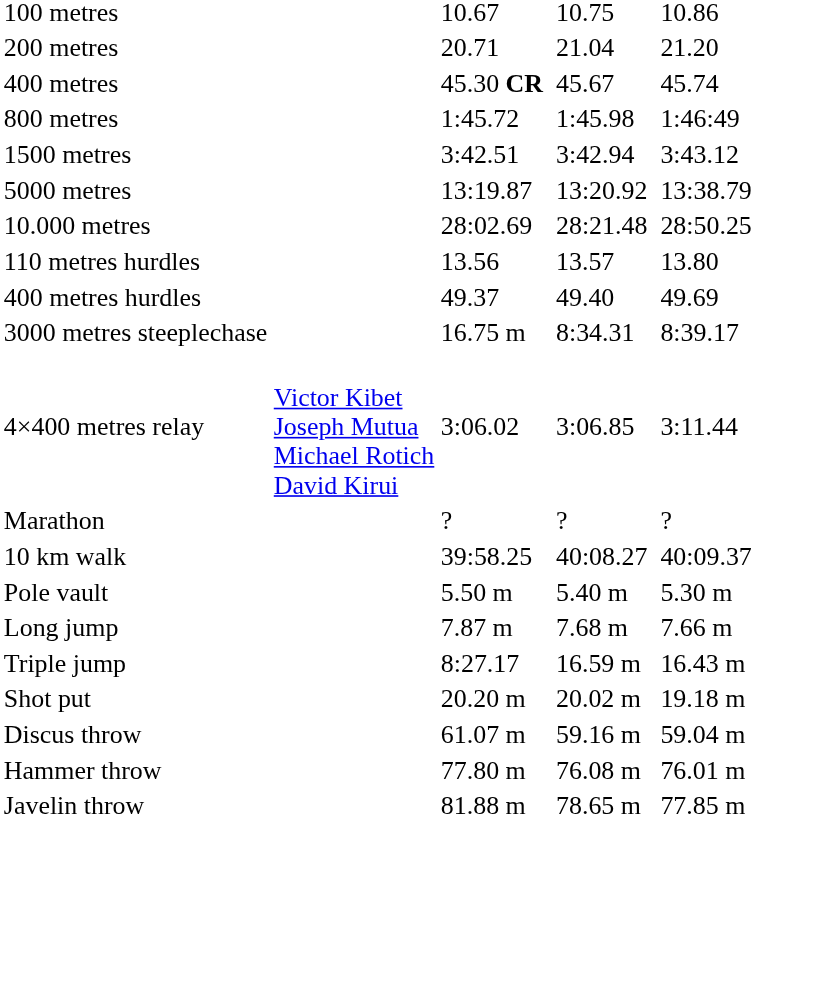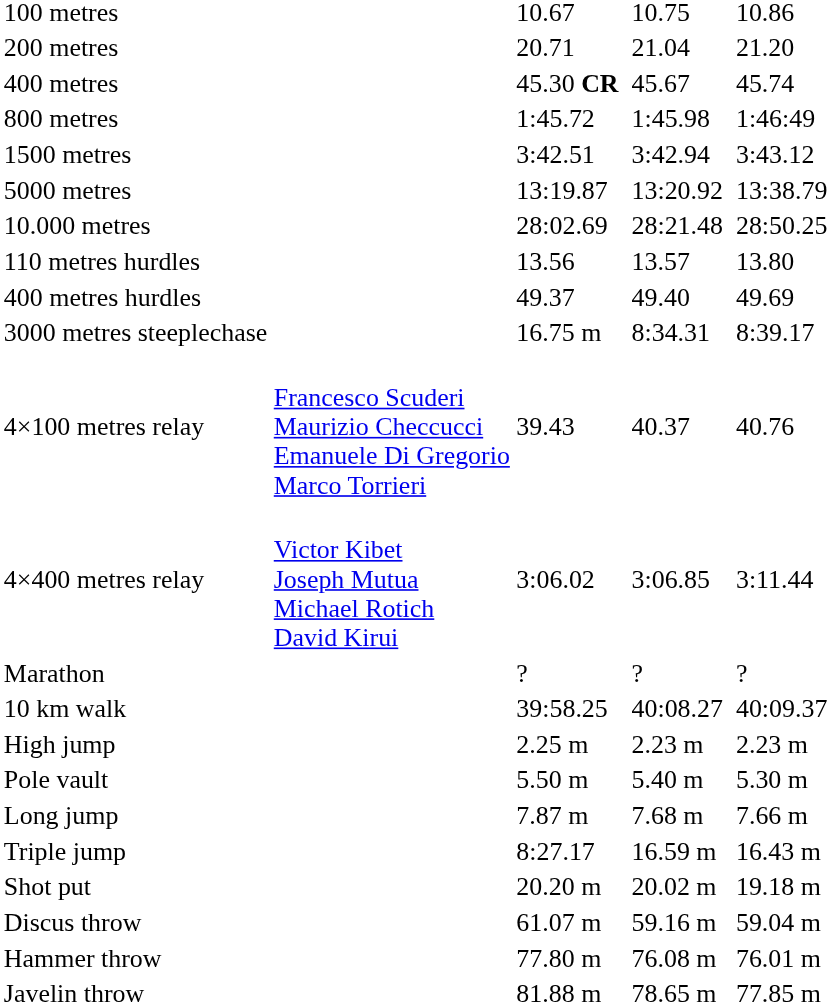 <table>
 <tr>
 <td>100 metres</td>
 <td></td>
 <td>10.67</td>
 <td></td>
 <td>10.75</td>
 <td></td>
 <td>10.86</td>
 </tr>
 <tr>
 <td>200 metres</td>
 <td></td>
 <td>20.71</td>
 <td></td>
 <td>21.04</td>
 <td></td>
 <td>21.20</td>
 </tr>
 <tr>
 <td>400 metres</td>
 <td></td>
 <td>45.30 <strong>CR</strong></td>
 <td></td>
 <td>45.67</td>
 <td></td>
 <td>45.74</td>
 </tr>
 <tr>
 <td>800 metres</td>
 <td></td>
 <td>1:45.72</td>
 <td></td>
 <td>1:45.98</td>
 <td></td>
 <td>1:46:49</td>
 </tr>
 <tr>
 <td>1500 metres</td>
 <td></td>
 <td>3:42.51</td>
 <td></td>
 <td>3:42.94</td>
 <td></td>
 <td>3:43.12</td>
 </tr>
 <tr>
 <td>5000 metres</td>
 <td></td>
 <td>13:19.87</td>
 <td></td>
 <td>13:20.92</td>
 <td></td>
 <td>13:38.79</td>
 </tr>
 <tr>
 <td>10.000 metres</td>
 <td></td>
 <td>28:02.69</td>
 <td></td>
 <td>28:21.48</td>
 <td></td>
 <td>28:50.25</td>
 </tr>
 <tr>
 <td>110 metres hurdles</td>
 <td></td>
 <td>13.56</td>
 <td></td>
 <td>13.57</td>
 <td></td>
 <td>13.80</td>
 </tr>
 <tr>
 <td>400 metres hurdles</td>
 <td></td>
 <td>49.37</td>
 <td></td>
 <td>49.40</td>
 <td></td>
 <td>49.69</td>
 </tr>
 <tr>
 <td>3000 metres steeplechase</td>
 <td></td>
 <td>16.75 m</td>
 <td></td>
 <td>8:34.31</td>
 <td></td>
 <td>8:39.17</td>
 </tr>
 <tr>
+<td>4×100 metres relay</td>
+<td><br><a href='#'>Francesco Scuderi</a><br><a href='#'>Maurizio Checcucci</a><br><a href='#'>Emanuele Di Gregorio</a><br><a href='#'>Marco Torrieri</a></td>
+<td>39.43</td>
+<td></td>
+<td>40.37</td>
+<td></td>
+<td>40.76</td>
+</tr>
+<tr>
 <td>4×400 metres relay</td>
 <td><br><a href='#'>Victor Kibet</a><br><a href='#'>Joseph Mutua</a><br><a href='#'>Michael Rotich</a><br><a href='#'>David Kirui</a></td>
 <td>3:06.02</td>
 <td></td>
 <td>3:06.85</td>
 <td></td>
 <td>3:11.44</td>
 </tr>
 <tr>
 <td>Marathon</td>
 <td></td>
 <td>?</td>
 <td></td>
 <td>?</td>
 <td></td>
 <td>?</td>
 </tr>
 <tr>
 <td>10 km walk</td>
 <td></td>
 <td>39:58.25</td>
 <td></td>
 <td>40:08.27</td>
 <td></td>
 <td>40:09.37</td>
+</tr>
+<tr>
+<td>High jump</td>
+<td></td>
+<td>2.25 m</td>
+<td></td>
+<td>2.23 m</td>
+<td></td>
+<td>2.23 m</td>
 </tr>
 <tr>
 <td>Pole vault</td>
 <td></td>
 <td>5.50 m</td>
 <td></td>
 <td>5.40 m</td>
 <td></td>
 <td>5.30 m</td>
 </tr>
 <tr>
 <td>Long jump</td>
 <td></td>
 <td>7.87 m</td>
 <td></td>
 <td>7.68 m</td>
 <td></td>
 <td>7.66 m</td>
 </tr>
 <tr>
 <td>Triple jump</td>
 <td></td>
 <td>8:27.17</td>
 <td></td>
 <td>16.59 m</td>
 <td></td>
 <td>16.43 m</td>
 </tr>
 <tr>
 <td>Shot put</td>
 <td></td>
 <td>20.20 m</td>
 <td></td>
 <td>20.02 m</td>
 <td></td>
 <td>19.18 m</td>
 </tr>
 <tr>
 <td>Discus throw</td>
 <td></td>
 <td>61.07 m</td>
 <td></td>
 <td>59.16 m</td>
 <td></td>
 <td>59.04 m</td>
 </tr>
 <tr>
 <td>Hammer throw</td>
 <td></td>
 <td>77.80 m</td>
 <td></td>
 <td>76.08 m</td>
 <td></td>
 <td>76.01 m</td>
 </tr>
 <tr>
 <td>Javelin throw</td>
 <td></td>
 <td>81.88 m</td>
 <td></td>
 <td>78.65 m</td>
 <td></td>
 <td>77.85 m</td>
 </tr>
 </table>
